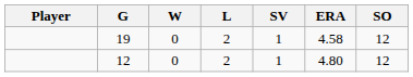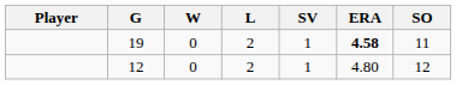 <table class="wikitable sortable">
 <tr>
 <th bgcolor="#DDDDFF" width="16%">Player</th>
 <th bgcolor="#DDDDFF" width="9%">G</th>
 <th bgcolor="#DDDDFF" width="9%">W</th>
 <th bgcolor="#DDDDFF" width="9%">L</th>
 <th bgcolor="#DDDDFF" width="9%">SV</th>
 <th bgcolor="#DDDDFF" width="9%">ERA</th>
 <th bgcolor="#DDDDFF" width="9%">SO</th>
 </tr>
 <tr align="center">
 <td></td>
 <td>19</td>
 <td>0</td>
 <td>2</td>
 <td>1</td>
-<td>4.58</td>
-<td>12</td>
+<td><strong>4.58</strong></td>
+<td>11</td>
 </tr>
 <tr align="center">
 <td></td>
 <td>12</td>
 <td>0</td>
 <td>2</td>
 <td>1</td>
 <td>4.80</td>
 <td>12</td>
 </tr>
 </table>
